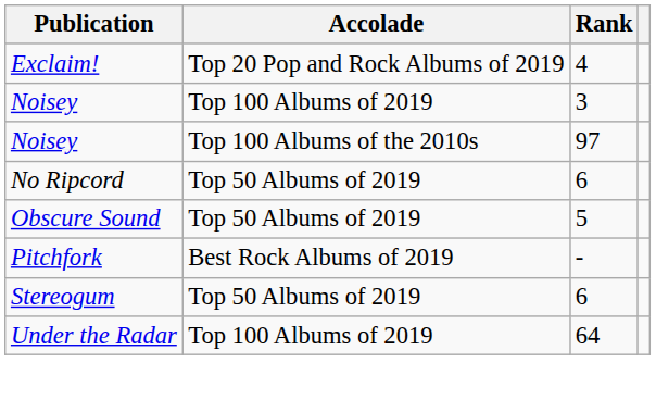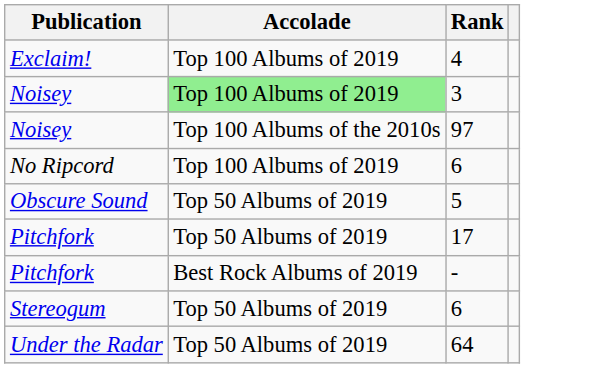 <table class="wikitable sortable">
 <tr>
 <th>Publication</th>
 <th>Accolade</th>
 <th>Rank</th>
 <th class="unsortable"></th>
 </tr>
 <tr>
 <td><em><a href='#'>Exclaim!</a></em></td>
-<td>Top 20 Pop and Rock Albums of 2019</td>
+<td>Top 100 Albums of 2019</td>
 <td>4</td>
 <td></td>
 </tr>
 <tr>
 <td><em><a href='#'>Noisey</a></em></td>
-<td>Top 100 Albums of 2019</td>
+<td style="background: lightgreen;">Top 100 Albums of 2019</td>
 <td>3</td>
 <td></td>
 </tr>
 <tr>
 <td><em><a href='#'>Noisey</a></em></td>
 <td>Top 100 Albums of the 2010s</td>
 <td>97</td>
 <td></td>
 </tr>
 <tr>
 <td><em>No Ripcord</em></td>
-<td>Top 50 Albums of 2019</td>
+<td>Top 100 Albums of 2019</td>
 <td>6</td>
 <td></td>
 </tr>
 <tr>
 <td><em><a href='#'>Obscure Sound</a></em></td>
 <td>Top 50 Albums of 2019</td>
 <td>5</td>
+<td></td>
+</tr>
+<tr>
+<td><em><a href='#'>Pitchfork</a></em></td>
+<td>Top 50 Albums of 2019</td>
+<td>17</td>
 <td></td>
 </tr>
 <tr>
 <td><em><a href='#'>Pitchfork</a></em></td>
 <td>Best Rock Albums of 2019</td>
 <td>-</td>
 <td></td>
 </tr>
 <tr>
 <td><em><a href='#'>Stereogum</a></em></td>
 <td>Top 50 Albums of 2019</td>
 <td>6</td>
 <td></td>
 </tr>
 <tr>
 <td><em><a href='#'>Under the Radar</a></em></td>
-<td>Top 100 Albums of 2019</td>
+<td>Top 50 Albums of 2019</td>
 <td>64</td>
 <td></td>
 </tr>
 </table>
